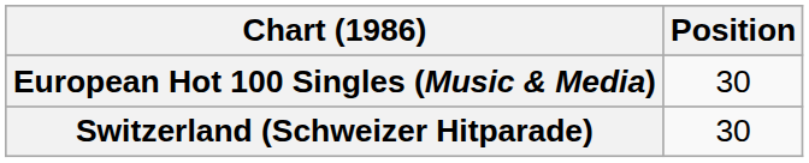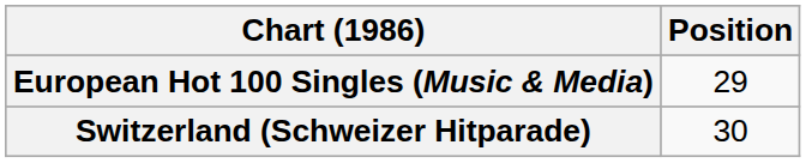 <table class="wikitable plainrowheaders" style="text-align:center">
 <tr>
 <th scope="col">Chart (1986)</th>
 <th scope="col">Position</th>
 </tr>
 <tr>
 <th scope="row">European Hot 100 Singles (<em>Music & Media</em>)</th>
-<td>30</td>
+<td>29</td>
 </tr>
 <tr>
 <th scope="row">Switzerland (Schweizer Hitparade)</th>
 <td>30</td>
 </tr>
 </table>
